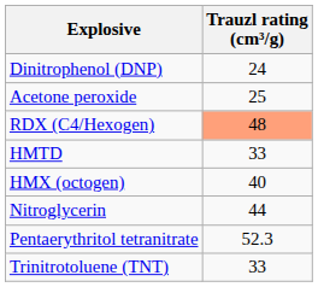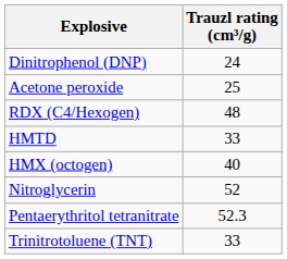 <table class="wikitable sortable">
 <tr class="hintergrundfarbe6">
 <th>Explosive</th>
 <th>Trauzl rating<br>(cm³/g)</th>
 </tr>
 <tr>
 <td><a href='#'>Dinitrophenol (DNP)</a></td>
 <td align="center">24</td>
 </tr>
 <tr>
 <td><a href='#'>Acetone peroxide</a></td>
 <td align="center">25</td>
 </tr>
 <tr>
 <td><a href='#'>RDX (C4/Hexogen)</a></td>
-<td align="center" style="background: lightsalmon;">48</td>
+<td align="center">48</td>
 </tr>
 <tr>
 <td><a href='#'>HMTD</a></td>
 <td align="center">33</td>
 </tr>
 <tr>
 <td><a href='#'>HMX (octogen)</a></td>
 <td align="center">40</td>
 </tr>
 <tr>
 <td><a href='#'>Nitroglycerin</a></td>
-<td align="center">44</td>
+<td align="center">52</td>
 </tr>
 <tr>
 <td><a href='#'>Pentaerythritol tetranitrate</a></td>
 <td align="center">52.3</td>
 </tr>
 <tr>
 <td><a href='#'>Trinitrotoluene (TNT)</a></td>
 <td align="center">33</td>
 </tr>
 </table>
